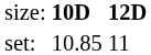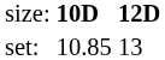 <table style="margin-left:40px;">
 <tr>
 <td>size:</td>
 <td><strong>10D</strong></td>
 <td><strong>12D</strong></td>
 </tr>
 <tr>
 <td>set:</td>
 <td>10.85</td>
-<td>11</td>
+<td>13</td>
 </tr>
 </table>
